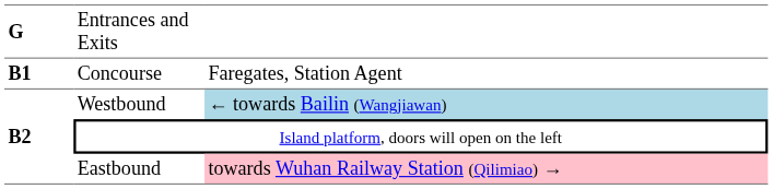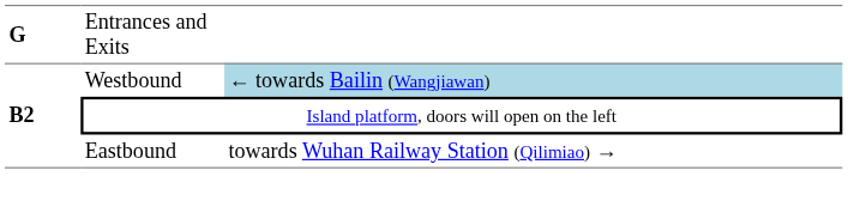 <table table border=0 cellspacing=0 cellpadding=3>
 <tr>
 <td style="border-top:solid 1px gray;border-bottom:solid 0px gray;" width=50><strong>G</strong></td>
 <td style="border-top:solid 1px gray;border-bottom:solid 0px gray;" width=100>Entrances and Exits</td>
 <td style="border-top:solid 1px gray;border-bottom:solid 0px gray;" width=450></td>
-</tr>
-<tr>
-<td style="border-top:solid 1px gray;border-bottom:solid 0px gray;" width=50><strong>B1</strong></td>
-<td style="border-top:solid 1px gray;border-bottom:solid 0px gray;" width=100>Concourse</td>
-<td style="border-top:solid 1px gray;border-bottom:solid 0px gray;" width=450>Faregates, Station Agent</td>
 </tr>
 <tr>
 <td style="border-top:solid 1px gray;border-bottom:solid 1px gray;" rowspan=3><strong>B2</strong></td>
 <td style="border-top:solid 1px gray;border-bottom:solid 0px gray;">Westbound</td>
 <td style="background: lightblue; border-top:solid 1px gray;border-bottom:solid 0px gray;">←  towards <a href='#'>Bailin</a> <small>(<a href='#'>Wangjiawan</a>)</small></td>
 </tr>
 <tr>
 <td style="border-right:solid 2px black;border-left:solid 2px black;border-top:solid 2px black;border-bottom:solid 2px black;text-align:center;" colspan=2><small><a href='#'>Island platform</a>, doors will open on the left</small></td>
 </tr>
 <tr>
 <td style="border-bottom:solid 1px gray;">Eastbound</td>
-<td style="background: pink; border-bottom:solid 1px gray;"> towards <a href='#'>Wuhan Railway Station</a> <small>(<a href='#'>Qilimiao</a>)</small> →</td>
+<td style="border-bottom:solid 1px gray;"> towards <a href='#'>Wuhan Railway Station</a> <small>(<a href='#'>Qilimiao</a>)</small> →</td>
 </tr>
 </table>
